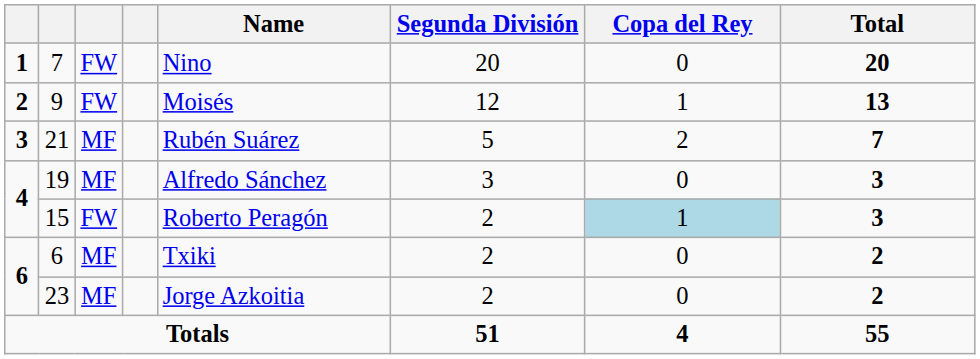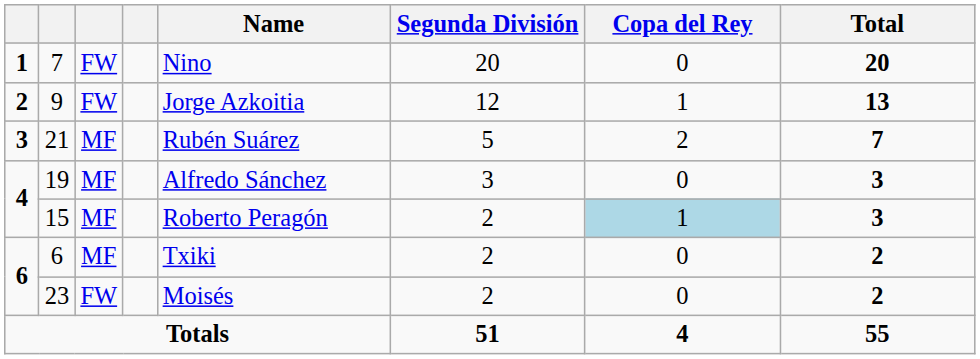 <table class="wikitable" style="text-align:center">
 <tr>
 <th width=15></th>
 <th width=15></th>
 <th width=15></th>
 <th width=15></th>
 <th width=145>Name</th>
 <th width=120><a href='#'>Segunda División</a></th>
 <th width=120><a href='#'>Copa del Rey</a></th>
 <th width=120>Total</th>
 </tr>
 <tr>
 <td><strong>1</strong></td>
 <td>7</td>
 <td><a href='#'>FW</a></td>
 <td></td>
 <td align=left><a href='#'>Nino</a></td>
 <td>20</td>
 <td>0</td>
 <td><strong>20</strong></td>
 </tr>
 <tr>
 <td><strong>2</strong></td>
 <td>9</td>
 <td><a href='#'>FW</a></td>
 <td></td>
-<td align=left><a href='#'>Moisés</a></td>
+<td align=left><a href='#'>Jorge Azkoitia</a></td>
 <td>12</td>
 <td>1</td>
 <td><strong>13</strong></td>
 </tr>
 <tr>
 <td><strong>3</strong></td>
 <td>21</td>
 <td><a href='#'>MF</a></td>
 <td></td>
 <td align=left><a href='#'>Rubén Suárez</a></td>
 <td>5</td>
 <td>2</td>
 <td><strong>7</strong></td>
 </tr>
 <tr>
 <td rowspan=2><strong>4</strong></td>
 <td>19</td>
 <td><a href='#'>MF</a></td>
 <td></td>
 <td align=left><a href='#'>Alfredo Sánchez</a></td>
 <td>3</td>
 <td>0</td>
 <td><strong>3</strong></td>
 </tr>
 <tr>
 <td>15</td>
-<td><a href='#'>FW</a></td>
+<td><a href='#'>MF</a></td>
 <td></td>
 <td align=left><a href='#'>Roberto Peragón</a></td>
 <td>2</td>
 <td style="background: lightblue;">1</td>
 <td><strong>3</strong></td>
 </tr>
 <tr>
 <td rowspan=2><strong>6</strong></td>
 <td>6</td>
 <td><a href='#'>MF</a></td>
 <td></td>
 <td align=left><a href='#'>Txiki</a></td>
 <td>2</td>
 <td>0</td>
 <td><strong>2</strong></td>
 </tr>
 <tr>
 <td>23</td>
-<td><a href='#'>MF</a></td>
+<td><a href='#'>FW</a></td>
 <td></td>
-<td align=left><a href='#'>Jorge Azkoitia</a></td>
+<td align=left><a href='#'>Moisés</a></td>
 <td>2</td>
 <td>0</td>
 <td><strong>2</strong></td>
 </tr>
 <tr>
 <td colspan=5><strong>Totals</strong></td>
 <td><strong>51</strong></td>
 <td><strong>4</strong></td>
 <td><strong>55</strong></td>
 </tr>
 </table>
